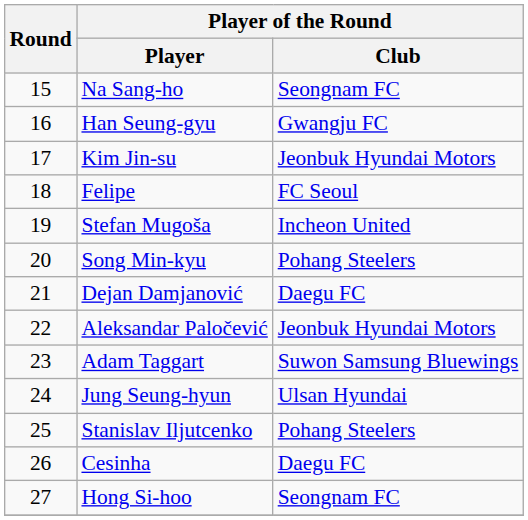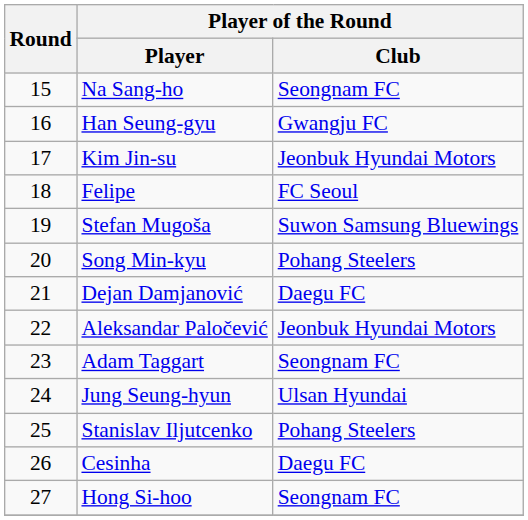 <table class="wikitable">
 <tr>
 <th rowspan="2">Round</th>
 <th colspan="3">Player of the Round</th>
 </tr>
 <tr>
 <th>Player</th>
 <th>Club</th>
 </tr>
 <tr>
 <td align=center>15</td>
 <td> <a href='#'>Na Sang-ho</a></td>
 <td><a href='#'>Seongnam FC</a></td>
 </tr>
 <tr>
 <td align=center>16</td>
 <td> <a href='#'>Han Seung-gyu</a></td>
 <td><a href='#'>Gwangju FC</a></td>
 </tr>
 <tr>
 <td align=center>17</td>
 <td> <a href='#'>Kim Jin-su</a></td>
 <td><a href='#'>Jeonbuk Hyundai Motors</a></td>
 </tr>
 <tr>
 <td align=center>18</td>
 <td> <a href='#'>Felipe</a></td>
 <td><a href='#'>FC Seoul</a></td>
 </tr>
 <tr>
 <td align=center>19</td>
 <td> <a href='#'>Stefan Mugoša</a></td>
-<td><a href='#'>Incheon United</a></td>
+<td><a href='#'>Suwon Samsung Bluewings</a></td>
 </tr>
 <tr>
 <td align=center>20</td>
 <td> <a href='#'>Song Min-kyu</a></td>
 <td><a href='#'>Pohang Steelers</a></td>
 </tr>
 <tr>
 <td align=center>21</td>
 <td> <a href='#'>Dejan Damjanović</a></td>
 <td><a href='#'>Daegu FC</a></td>
 </tr>
 <tr>
 <td align=center>22</td>
 <td> <a href='#'>Aleksandar Paločević</a></td>
 <td><a href='#'>Jeonbuk Hyundai Motors</a></td>
 </tr>
 <tr>
 <td align=center>23</td>
 <td> <a href='#'>Adam Taggart</a></td>
-<td><a href='#'>Suwon Samsung Bluewings</a></td>
+<td><a href='#'>Seongnam FC</a></td>
 </tr>
 <tr>
 <td align=center>24</td>
 <td> <a href='#'>Jung Seung-hyun</a></td>
 <td><a href='#'>Ulsan Hyundai</a></td>
 </tr>
 <tr>
 <td align=center>25</td>
 <td> <a href='#'>Stanislav Iljutcenko</a></td>
 <td><a href='#'>Pohang Steelers</a></td>
 </tr>
 <tr>
 <td align=center>26</td>
 <td> <a href='#'>Cesinha</a></td>
 <td><a href='#'>Daegu FC</a></td>
 </tr>
 <tr>
 <td align=center>27</td>
 <td> <a href='#'>Hong Si-hoo</a></td>
 <td><a href='#'>Seongnam FC</a></td>
 </tr>
 <tr>
 </tr>
 </table>
